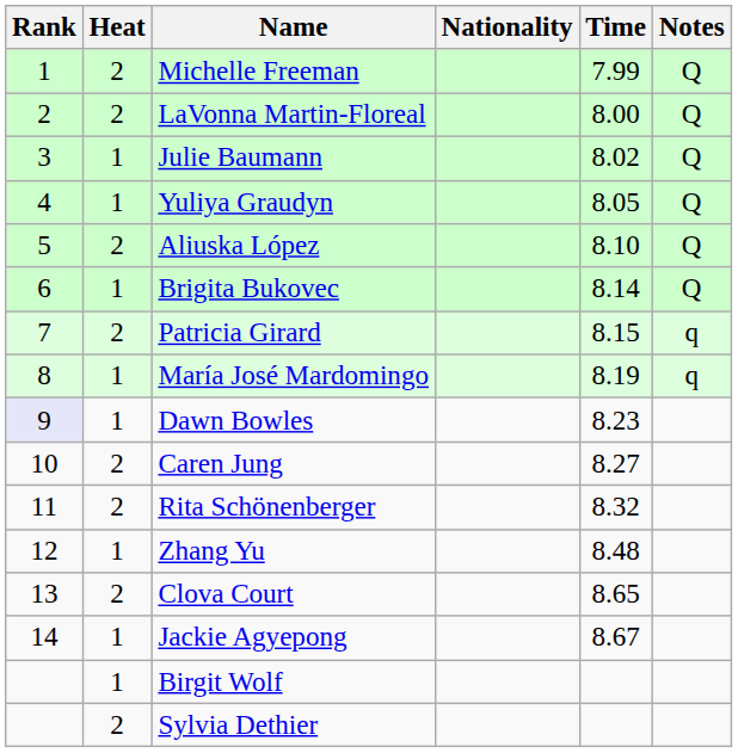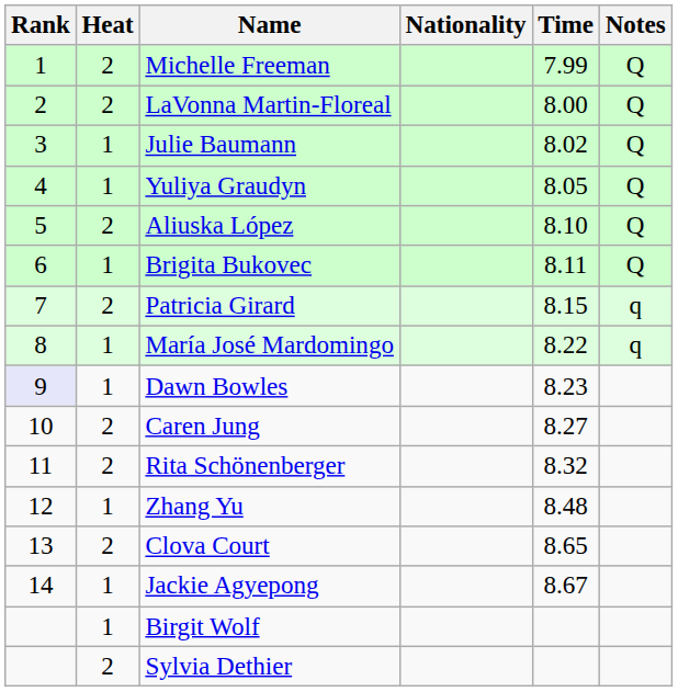 <table class="wikitable sortable" style="text-align:center">
 <tr>
 <th>Rank</th>
 <th>Heat</th>
 <th>Name</th>
 <th>Nationality</th>
 <th>Time</th>
 <th>Notes</th>
 </tr>
 <tr bgcolor=ccffcc>
 <td>1</td>
 <td>2</td>
 <td align="left"><a href='#'>Michelle Freeman</a></td>
 <td align=left></td>
 <td>7.99</td>
 <td>Q</td>
 </tr>
 <tr bgcolor=ccffcc>
 <td>2</td>
 <td>2</td>
 <td align="left"><a href='#'>LaVonna Martin-Floreal</a></td>
 <td align=left></td>
 <td>8.00</td>
 <td>Q</td>
 </tr>
 <tr bgcolor=ccffcc>
 <td>3</td>
 <td>1</td>
 <td align="left"><a href='#'>Julie Baumann</a></td>
 <td align=left></td>
 <td>8.02</td>
 <td>Q</td>
 </tr>
 <tr bgcolor=ccffcc>
 <td>4</td>
 <td>1</td>
 <td align="left"><a href='#'>Yuliya Graudyn</a></td>
 <td align=left></td>
 <td>8.05</td>
 <td>Q</td>
 </tr>
 <tr bgcolor=ccffcc>
 <td>5</td>
 <td>2</td>
 <td align="left"><a href='#'>Aliuska López</a></td>
 <td align=left></td>
 <td>8.10</td>
 <td>Q</td>
 </tr>
 <tr bgcolor=ccffcc>
 <td>6</td>
 <td>1</td>
 <td align="left"><a href='#'>Brigita Bukovec</a></td>
 <td align=left></td>
-<td>8.14</td>
+<td>8.11</td>
 <td>Q</td>
 </tr>
 <tr bgcolor=ddffdd>
 <td>7</td>
 <td>2</td>
 <td align="left"><a href='#'>Patricia Girard</a></td>
 <td align=left></td>
 <td>8.15</td>
 <td>q</td>
 </tr>
 <tr bgcolor=ddffdd>
 <td>8</td>
 <td>1</td>
 <td align="left"><a href='#'>María José Mardomingo</a></td>
 <td align=left></td>
-<td>8.19</td>
+<td>8.22</td>
 <td>q</td>
 </tr>
 <tr>
 <td style="background: lavender;">9</td>
 <td>1</td>
 <td align="left"><a href='#'>Dawn Bowles</a></td>
 <td align=left></td>
 <td>8.23</td>
 <td></td>
 </tr>
 <tr>
 <td>10</td>
 <td>2</td>
 <td align="left"><a href='#'>Caren Jung</a></td>
 <td align=left></td>
 <td>8.27</td>
 <td></td>
 </tr>
 <tr>
 <td>11</td>
 <td>2</td>
 <td align="left"><a href='#'>Rita Schönenberger</a></td>
 <td align=left></td>
 <td>8.32</td>
 <td></td>
 </tr>
 <tr>
 <td>12</td>
 <td>1</td>
 <td align="left"><a href='#'>Zhang Yu</a></td>
 <td align=left></td>
 <td>8.48</td>
 <td></td>
 </tr>
 <tr>
 <td>13</td>
 <td>2</td>
 <td align="left"><a href='#'>Clova Court</a></td>
 <td align=left></td>
 <td>8.65</td>
 <td></td>
 </tr>
 <tr>
 <td>14</td>
 <td>1</td>
 <td align="left"><a href='#'>Jackie Agyepong</a></td>
 <td align=left></td>
 <td>8.67</td>
 <td></td>
 </tr>
 <tr>
 <td></td>
 <td>1</td>
 <td align="left"><a href='#'>Birgit Wolf</a></td>
 <td align=left></td>
 <td></td>
 <td></td>
 </tr>
 <tr>
 <td></td>
 <td>2</td>
 <td align="left"><a href='#'>Sylvia Dethier</a></td>
 <td align=left></td>
 <td></td>
 <td></td>
 </tr>
 </table>
